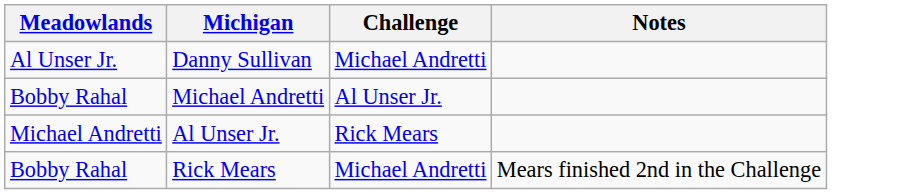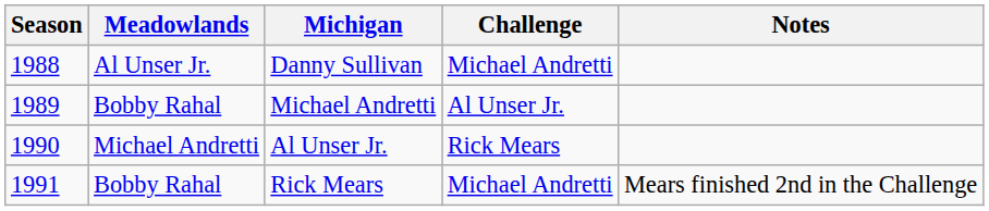 <table class="wikitable" style="font-size: 95%;">
 <tr>
+<th>Season</th>
 <th><a href='#'>Meadowlands</a></th>
 <th><a href='#'>Michigan</a></th>
 <th>Challenge</th>
 <th>Notes</th>
 </tr>
 <tr>
+<td><a href='#'>1988</a></td>
 <td><a href='#'>Al Unser Jr.</a></td>
 <td><a href='#'>Danny Sullivan</a></td>
 <td><a href='#'>Michael Andretti</a></td>
 <td></td>
 </tr>
 <tr>
+<td><a href='#'>1989</a></td>
 <td><a href='#'>Bobby Rahal</a></td>
 <td><a href='#'>Michael Andretti</a></td>
 <td><a href='#'>Al Unser Jr.</a></td>
 <td></td>
 </tr>
 <tr>
+<td><a href='#'>1990</a></td>
 <td><a href='#'>Michael Andretti</a></td>
 <td><a href='#'>Al Unser Jr.</a></td>
 <td><a href='#'>Rick Mears</a></td>
 <td></td>
 </tr>
 <tr>
+<td><a href='#'>1991</a></td>
 <td><a href='#'>Bobby Rahal</a></td>
 <td><a href='#'>Rick Mears</a></td>
 <td><a href='#'>Michael Andretti</a></td>
 <td>Mears finished 2nd in the Challenge</td>
 </tr>
 </table>
